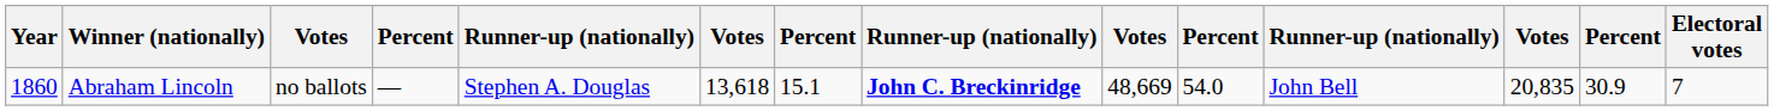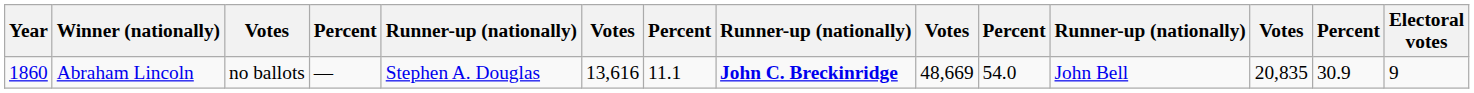 <table class="wikitable sortable">
 <tr>
 <th data-sort-type="number">Year</th>
 <th>Winner (nationally)</th>
 <th data-sort-type="number">Votes</th>
 <th data-sort-type="number">Percent</th>
 <th>Runner-up (nationally)</th>
 <th data-sort-type="number">Votes</th>
 <th data-sort-type="number">Percent</th>
 <th>Runner-up (nationally)</th>
 <th data-sort-type="number">Votes</th>
 <th data-sort-type="number">Percent</th>
 <th>Runner-up (nationally)</th>
 <th data-sort-type="number">Votes</th>
 <th data-sort-type="number">Percent</th>
 <th data-sort-type="number">Electoral<br>votes</th>
 </tr>
 <tr>
 <td style"text-align:left"><a href='#'>1860</a></td>
 <td><a href='#'>Abraham Lincoln</a></td>
 <td>no ballots</td>
 <td>—</td>
 <td><a href='#'>Stephen A. Douglas</a></td>
-<td>13,618</td>
-<td>15.1</td>
+<td>13,616</td>
+<td>11.1</td>
 <td><strong><a href='#'>John C. Breckinridge</a></strong></td>
 <td>48,669</td>
 <td>54.0</td>
 <td><a href='#'>John Bell</a></td>
 <td>20,835</td>
 <td>30.9</td>
-<td>7</td>
+<td>9</td>
 </tr>
 </table>
